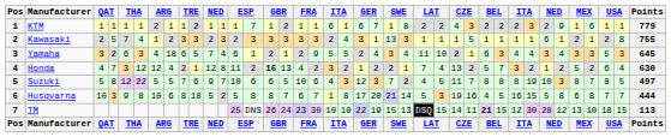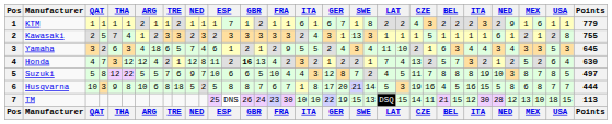 <table class="wikitable" style="font-size: 85%; text-align:center">
 <tr valign="top">
 <th valign="middle">Pos</th>
 <th valign="middle">Manufacturer</th>
 <th colspan=2><a href='#'>QAT</a><br></th>
 <th colspan=2><a href='#'>THA</a><br></th>
 <th colspan=2><a href='#'>ARG</a><br></th>
 <th colspan=2><a href='#'>TRE</a><br></th>
 <th colspan=2><a href='#'>NED</a><br></th>
 <th colspan=2><a href='#'>ESP</a><br></th>
 <th colspan=2><a href='#'>GBR</a><br></th>
 <th colspan=2><a href='#'>FRA</a><br></th>
 <th colspan=2><a href='#'>ITA</a><br></th>
 <th colspan=2><a href='#'>GER</a><br></th>
 <th colspan=2><a href='#'>SWE</a><br></th>
 <th colspan=2><a href='#'>LAT</a><br></th>
 <th colspan=2><a href='#'>CZE</a><br></th>
 <th colspan=2><a href='#'>BEL</a><br></th>
 <th colspan=2><a href='#'>ITA</a><br></th>
 <th colspan=2><a href='#'>NED</a><br></th>
 <th colspan=2><a href='#'>MEX</a><br></th>
 <th colspan=2><a href='#'>USA</a><br></th>
 <th valign="middle">Points</th>
 </tr>
 <tr>
 <th>1</th>
 <td align=left><a href='#'>KTM</a></td>
 <td style="background:#ffffbf;">1</td>
 <td style="background:#ffffbf;">1</td>
 <td style="background:#ffffbf;">1</td>
 <td style="background:#ffffbf;">1</td>
 <td style="background:#dfdfdf;">2</td>
 <td style="background:#ffffbf;">1</td>
 <td style="background:#ffffbf;">1</td>
 <td style="background:#dfdfdf;">2</td>
 <td style="background:#ffffbf;">1</td>
 <td style="background:#ffffbf;">1</td>
 <td style="background:#ffffbf;">1</td>
 <td style="background:#dfffdf;">7</td>
 <td style="background:#ffffbf;">1</td>
 <td style="background:#dfdfdf;">2</td>
 <td style="background:#ffffbf;">1</td>
 <td style="background:#ffffbf;">1</td>
 <td style="background:#dfffdf;">6</td>
 <td style="background:#ffffbf;">1</td>
 <td style="background:#dfffdf;">6</td>
 <td style="background:#dfffdf;">7</td>
 <td style="background:#ffffbf;">1</td>
 <td style="background:#dfffdf;">8</td>
 <td style="background:#dfdfdf;">2</td>
 <td style="background:#dfdfdf;">2</td>
 <td style="background:#dfffdf;">4</td>
 <td style="background:#ffdf9f;">3</td>
 <td style="background:#dfdfdf;">2</td>
 <td style="background:#dfdfdf;">2</td>
 <td style="background:#dfdfdf;">2</td>
 <td style="background:#ffdf9f;">3</td>
 <td style="background:#dfdfdf;">2</td>
 <td style="background:#dfffdf;">9</td>
 <td style="background:#ffffbf;">1</td>
 <td style="background:#dfffdf;">6</td>
 <td style="background:#ffffbf;">1</td>
 <td style="background:#ffffbf;">1</td>
 <th>779</th>
 </tr>
 <tr>
 <th>2</th>
 <td align=left><a href='#'>Kawasaki</a></td>
 <td style="background:#dfdfdf;">2</td>
 <td style="background:#dfffdf;">5</td>
 <td style="background:#dfdfdf;">7</td>
 <td style="background:#dfffdf;">4</td>
 <td style="background:#ffffbf;">1</td>
 <td style="background:#dfdfdf;">2</td>
 <td style="background:#ffdf9f;">3</td>
 <td style="background:#ffdf9f;">3</td>
 <td style="background:#dfdfdf;">2</td>
 <td style="background:#ffdf9f;">3</td>
 <td style="background:#dfdfdf;">2</td>
 <td style="background:#ffdf9f;">3</td>
 <td style="background:#ffdf9f;">3</td>
 <td style="background:#ffdf9f;">3</td>
 <td style="background:#ffdf9f;">3</td>
 <td style="background:#ffdf9f;">3</td>
 <td style="background:#dfdfdf;">2</td>
 <td style="background:#dfffdf;">4</td>
 <td style="background:#ffdf9f;">3</td>
 <td style="background:#ffffbf;">1</td>
 <td style="background:#dfffdf;">13</td>
 <td style="background:#ffdf9f;">3</td>
 <td style="background:#ffffbf;">1</td>
 <td style="background:#ffffbf;">1</td>
 <td style="background:#ffffbf;">1</td>
 <td style="background:#dfffdf;">5</td>
 <td style="background:#ffffbf;">1</td>
 <td style="background:#ffffbf;">1</td>
 <td style="background:#ffffbf;">1</td>
 <td style="background:#ffffbf;">1</td>
 <td style="background:#dfffdf;">6</td>
 <td style="background:#ffffbf;">1</td>
 <td style="background:#dfdfdf;">2</td>
 <td style="background:#ffffbf;">1</td>
 <td style="background:#dfdfdf;">2</td>
 <td style="background:#dfffdf;">8</td>
 <th>755</th>
 </tr>
 <tr>
 <th>3</th>
 <td align=left><a href='#'>Yamaha</a></td>
 <td style="background:#ffdf9f;">3</td>
 <td style="background:#dfdfdf;">2</td>
 <td style="background:#dfffdf;">6</td>
 <td style="background:#ffdf9f;">3</td>
 <td style="background:#dfffdf;">4</td>
 <td style="background:#dfffdf;">18</td>
 <td style="background:#dfffdf;">6</td>
 <td style="background:#dfffdf;">5</td>
 <td style="background:#dfffdf;">7</td>
 <td style="background:#dfffdf;">4</td>
 <td style="background:#dfffdf;">6</td>
 <td style="background:#ffffbf;">1</td>
 <td style="background:#dfdfdf;">2</td>
 <td style="background:#ffffbf;">1</td>
 <td style="background:#dfdfdf;">2</td>
 <td style="background:#dfffdf;">9</td>
 <td style="background:#dfffdf;">5</td>
 <td style="background:#dfffdf;">5</td>
 <td style="background:#dfdfdf;">2</td>
 <td style="background:#dfffdf;">4</td>
 <td style="background:#ffdf9f;">3</td>
 <td style="background:#dfffdf;">4</td>
 <td style="background:#dfffdf;">11</td>
 <td style="background:#dfffdf;">10</td>
 <td style="background:#dfdfdf;">2</td>
 <td style="background:#ffffbf;">1</td>
 <td style="background:#dfffdf;">6</td>
 <td style="background:#ffdf9f;">3</td>
 <td style="background:#dfffdf;">4</td>
 <td style="background:#dfffdf;">4</td>
 <td style="background:#ffdf9f;">3</td>
 <td style="background:#dfffdf;">4</td>
 <td style="background:#ffdf9f;">3</td>
 <td style="background:#ffdf9f;">3</td>
 <td style="background:#dfffdf;">5</td>
 <td style="background:#ffdf9f;">3</td>
 <th>645</th>
 </tr>
 <tr>
 <th>4</th>
 <td align=left><a href='#'>Honda</a></td>
 <td style="background:#dfffdf;">4</td>
 <td style="background:#dfffdf;">7</td>
 <td style="background:#ffdf9f;">3</td>
 <td style="background:#dfffdf;">12</td>
 <td style="background:#dfffdf;">12</td>
 <td style="background:#dfffdf;">4</td>
 <td style="background:#dfdfdf;">2</td>
 <td style="background:#ffffbf;">1</td>
 <td style="background:#dfffdf;">12</td>
 <td style="background:#dfffdf;">8</td>
 <td style="background:#dfffdf;">11</td>
 <td style="background:#dfdfdf;">2</td>
 <td style="background:#dfffdf;"><strong>16</strong></td>
 <td style="background:#dfffdf;">13</td>
 <td style="background:#dfffdf;">4</td>
 <td style="background:#dfdfdf;">2</td>
 <td style="background:#ffdf9f;">3</td>
 <td style="background:#dfdfdf;">2</td>
 <td style="background:#ffffbf;">1</td>
 <td style="background:#dfdfdf;">2</td>
 <td style="background:#dfdfdf;">2</td>
 <td style="background:#ffffbf;">1</td>
 <td style="background:#dfffdf;">7</td>
 <td style="background:#dfffdf;">4</td>
 <td style="background:#dfffdf;">13</td>
 <td style="background:#dfdfdf;">2</td>
 <td style="background:#dfffdf;">5</td>
 <td style="background:#dfffdf;">7</td>
 <td style="background:#ffdf9f;">3</td>
 <td style="background:#dfdfdf;">2</td>
 <td style="background:#ffffbf;">1</td>
 <td style="background:#dfdfdf;">2</td>
 <td style="background:#dfffdf;">5</td>
 <td style="background:#dfdfdf;">2</td>
 <td style="background:#dfffdf;">6</td>
 <td style="background:#dfffdf;">4</td>
 <th>630</th>
 </tr>
 <tr>
 <th>5</th>
 <td align=left><a href='#'>Suzuki</a></td>
 <td style="background:#dfffdf;">5</td>
 <td style="background:#dfffdf;">8</td>
 <td style="background:#efcfff;">12</td>
 <td style="background:#efcfff;">22</td>
 <td style="background:#dfffdf;">5</td>
 <td style="background:#dfffdf;">5</td>
 <td style="background:#dfffdf;">7</td>
 <td style="background:#dfffdf;">6</td>
 <td style="background:#dfffdf;">9</td>
 <td style="background:#dfffdf;">7</td>
 <td style="background:#dfffdf;">10</td>
 <td style="background:#dfffdf;">6</td>
 <td style="background:#dfffdf;">6</td>
 <td style="background:#dfffdf;">5</td>
 <td style="background:#dfffdf;">10</td>
-<td style="background:#dfffdf;">6</td>
+<td style="background:#dfffdf;">4</td>
 <td style="background:#dfffdf;">4</td>
 <td style="background:#ffdf9f;">3</td>
 <td style="background:#dfffdf;">12</td>
-<td style="background:#ffdf9f;">3</td>
+<td style="background:#ffdf9f;">8</td>
 <td style="background:#dfffdf;">7</td>
 <td style="background:#dfdfdf;">2</td>
 <td style="background:#dfffdf;">4</td>
 <td style="background:#dfffdf;">5</td>
 <td style="background:#dfffdf;">11</td>
 <td style="background:#dfffdf;">7</td>
 <td style="background:#dfffdf;">8</td>
 <td style="background:#dfffdf;">8</td>
 <td style="background:#dfffdf;">8</td>
 <td style="background:#dfffdf;">19</td>
 <td style="background:#dfffdf;">10</td>
 <td style="background:#ffdf9f;">3</td>
 <td style="background:#dfffdf;">8</td>
 <td style="background:#dfffdf;">7</td>
 <td style="background:#dfffdf;">8</td>
 <td style="background:#dfffdf;">5</td>
 <th>497</th>
 </tr>
 <tr>
 <th>6</th>
 <td align=left><a href='#'>Husqvarna</a></td>
 <td style="background:#dfffdf;">10</td>
 <td style="background:#ffdf9f;">3</td>
 <td style="background:#dfffdf;">9</td>
 <td style="background:#dfffdf;">8</td>
 <td style="background:#dfffdf;">10</td>
 <td style="background:#dfffdf;">6</td>
 <td style="background:#dfffdf;">8</td>
 <td style="background:#dfffdf;">18</td>
 <td style="background:#dfffdf;">5</td>
 <td style="background:#dfdfdf;">2</td>
 <td style="background:#dfffdf;">5</td>
 <td style="background:#dfffdf;">8</td>
 <td style="background:#dfffdf;">8</td>
 <td style="background:#dfffdf;">7</td>
 <td style="background:#dfffdf;">6</td>
 <td style="background:#dfffdf;">7</td>
 <td style="background:#ffffbf;">1</td>
 <td style="background:#dfffdf;">8</td>
 <td style="background:#dfffdf;">17</td>
 <td style="background:#dfffdf;">20</td>
 <td style="background:#cfcfff;">21</td>
 <td style="background:#dfffdf;">14</td>
 <td style="background:#dfffdf;">5</td>
 <td style="background:#ffdf9f;">3</td>
 <td style="background:#dfffdf;">19</td>
 <td style="background:#dfffdf;">16</td>
 <td style="background:#dfffdf;">4</td>
 <td style="background:#dfffdf;">5</td>
 <td style="background:#dfffdf;">16</td>
 <td style="background:#dfffdf;">15</td>
 <td style="background:#dfffdf;">5</td>
 <td style="background:#dfffdf;">8</td>
 <td style="background:#dfffdf;">6</td>
 <td style="background:#dfffdf;">8</td>
 <td style="background:#dfffdf;">7</td>
 <td style="background:#dfffdf;">7</td>
 <th>444</th>
 </tr>
 <tr>
 <th>7</th>
 <td align=left><a href='#'>TM</a></td>
 <td></td>
 <td></td>
 <td></td>
 <td></td>
 <td></td>
 <td></td>
 <td></td>
 <td></td>
 <td></td>
 <td></td>
 <td style="background:#efcfff;">25</td>
 <td style="background:#ffffff;">DNS</td>
 <td style="background:#efcfff;">26</td>
 <td style="background:#efcfff;">24</td>
 <td style="background:#cfcfff;">23</td>
 <td style="background:#efcfff;">30</td>
 <td style="background:#dfffdf;">10</td>
 <td style="background:#dfffdf;">10</td>
 <td style="background:#cfcfff;">22</td>
 <td style="background:#dfffdf;">19</td>
 <td style="background:#dfffdf;">15</td>
 <td style="background:#dfffdf;">13</td>
 <td style="background-color:#000000;color:white">DSQ</td>
 <td style="background:#dfffdf;">15</td>
 <td style="background:#dfffdf;">14</td>
 <td style="background:#dfffdf;">11</td>
-<td style="background:#efcfff;"><strong>21</strong></td>
+<td style="background:#efcfff;">21</td>
 <td style="background:#dfffdf;">15</td>
 <td style="background:#dfffdf;">12</td>
 <td style="background:#efcfff;">30</td>
 <td style="background:#efcfff;">28</td>
 <td style="background:#dfffdf;">12</td>
 <td style="background:#dfffdf;">13</td>
 <td style="background:#dfffdf;">10</td>
 <td style="background:#dfffdf;">18</td>
 <td style="background:#dfffdf;">15</td>
 <th>113</th>
 </tr>
 <tr valign="top">
 <th valign="middle">Pos</th>
 <th valign="middle">Manufacturer</th>
 <th colspan=2><a href='#'>QAT</a><br></th>
 <th colspan=2><a href='#'>THA</a><br></th>
 <th colspan=2><a href='#'>ARG</a><br></th>
 <th colspan=2><a href='#'>TRE</a><br></th>
 <th colspan=2><a href='#'>NED</a><br></th>
 <th colspan=2><a href='#'>ESP</a><br></th>
 <th colspan=2><a href='#'>GBR</a><br></th>
 <th colspan=2><a href='#'>FRA</a><br></th>
 <th colspan=2><a href='#'>ITA</a><br></th>
 <th colspan=2><a href='#'>GER</a><br></th>
 <th colspan=2><a href='#'>SWE</a><br></th>
 <th colspan=2><a href='#'>LAT</a><br></th>
 <th colspan=2><a href='#'>CZE</a><br></th>
 <th colspan=2><a href='#'>BEL</a><br></th>
 <th colspan=2><a href='#'>ITA</a><br></th>
 <th colspan=2><a href='#'>NED</a><br></th>
 <th colspan=2><a href='#'>MEX</a><br></th>
 <th colspan=2><a href='#'>USA</a><br></th>
 <th valign="middle">Points</th>
 </tr>
 </table>
